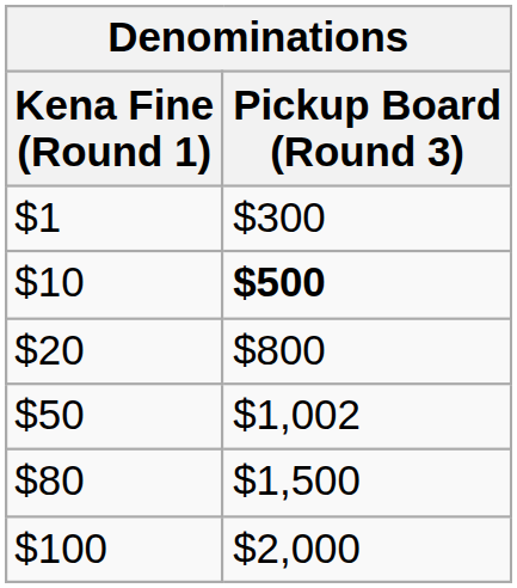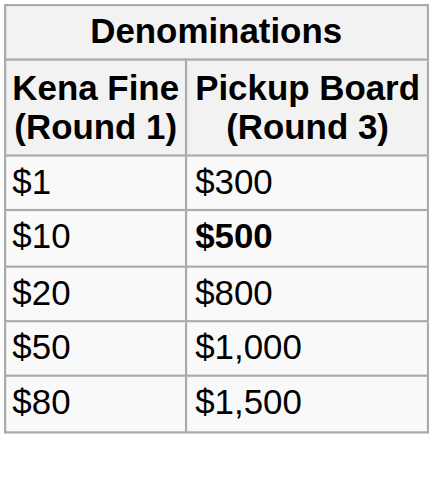 <table class="infobox wikitable" style="margin: 0 0 0.5em 1em;">
 <tr>
 <th colspan=2>Denominations</th>
 </tr>
 <tr>
 <th>Kena Fine<br>(Round 1)</th>
 <th>Pickup Board<br>(Round 3)</th>
 </tr>
 <tr>
 <td>$1</td>
 <td>$300</td>
 </tr>
 <tr>
 <td>$10</td>
 <td><strong>$500</strong></td>
 </tr>
 <tr>
 <td>$20</td>
 <td>$800</td>
 </tr>
 <tr>
 <td>$50</td>
-<td>$1,002</td>
+<td>$1,000</td>
 </tr>
 <tr>
 <td>$80</td>
 <td>$1,500</td>
 </tr>
-<tr>
-<td>$100</td>
-<td>$2,000</td>
-</tr>
 </table>
